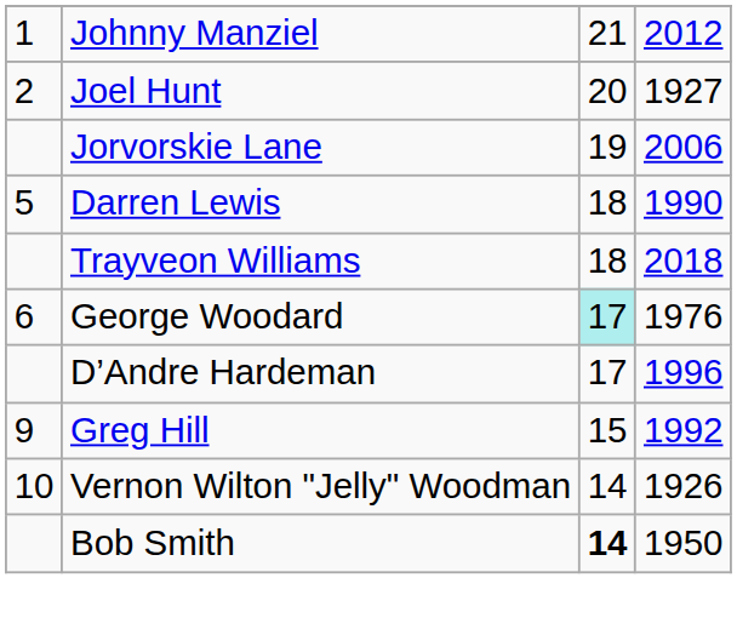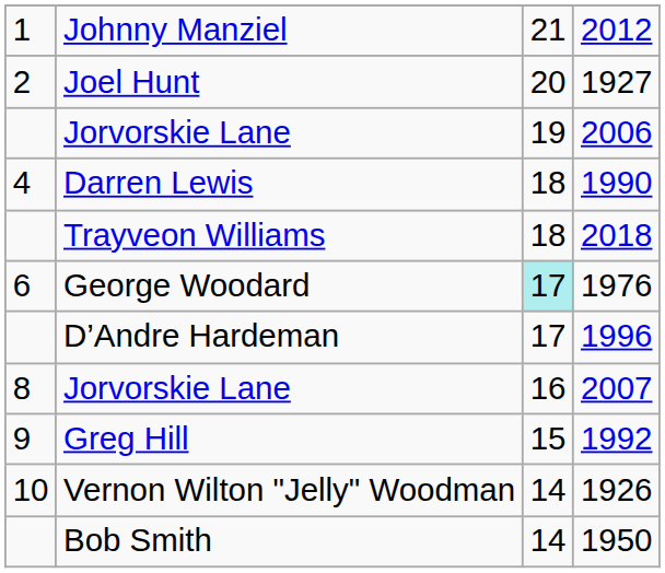 <table class="wikitable">
 <tr>
 </tr>
 <tr>
 <td>1</td>
 <td><a href='#'>Johnny Manziel</a></td>
 <td>21</td>
 <td><a href='#'>2012</a></td>
 </tr>
 <tr>
 <td>2</td>
 <td><a href='#'>Joel Hunt</a></td>
 <td>20</td>
 <td>1927</td>
 </tr>
 <tr>
 <td></td>
 <td><a href='#'>Jorvorskie Lane</a></td>
 <td>19</td>
 <td><a href='#'>2006</a></td>
 </tr>
 <tr>
-<td>5</td>
+<td>4</td>
 <td><a href='#'>Darren Lewis</a></td>
 <td>18</td>
 <td><a href='#'>1990</a></td>
 </tr>
 <tr>
 <td></td>
 <td><a href='#'>Trayveon Williams</a></td>
 <td>18</td>
 <td><a href='#'>2018</a></td>
 </tr>
 <tr>
 <td>6</td>
 <td>George Woodard</td>
 <td style="background: paleturquoise;">17</td>
 <td>1976</td>
 </tr>
 <tr>
 <td></td>
 <td>D’Andre Hardeman</td>
 <td>17</td>
 <td><a href='#'>1996</a></td>
 </tr>
 <tr>
+<td>8</td>
+<td><a href='#'>Jorvorskie Lane</a></td>
+<td>16</td>
+<td><a href='#'>2007</a></td>
+</tr>
+<tr>
 <td>9</td>
 <td><a href='#'>Greg Hill</a></td>
 <td>15</td>
 <td><a href='#'>1992</a></td>
 </tr>
 <tr>
 <td>10</td>
 <td>Vernon Wilton "Jelly" Woodman</td>
 <td>14</td>
 <td>1926</td>
 </tr>
 <tr>
 <td></td>
 <td>Bob Smith</td>
-<td><strong>14</strong></td>
+<td>14</td>
 <td>1950</td>
 </tr>
 </table>
